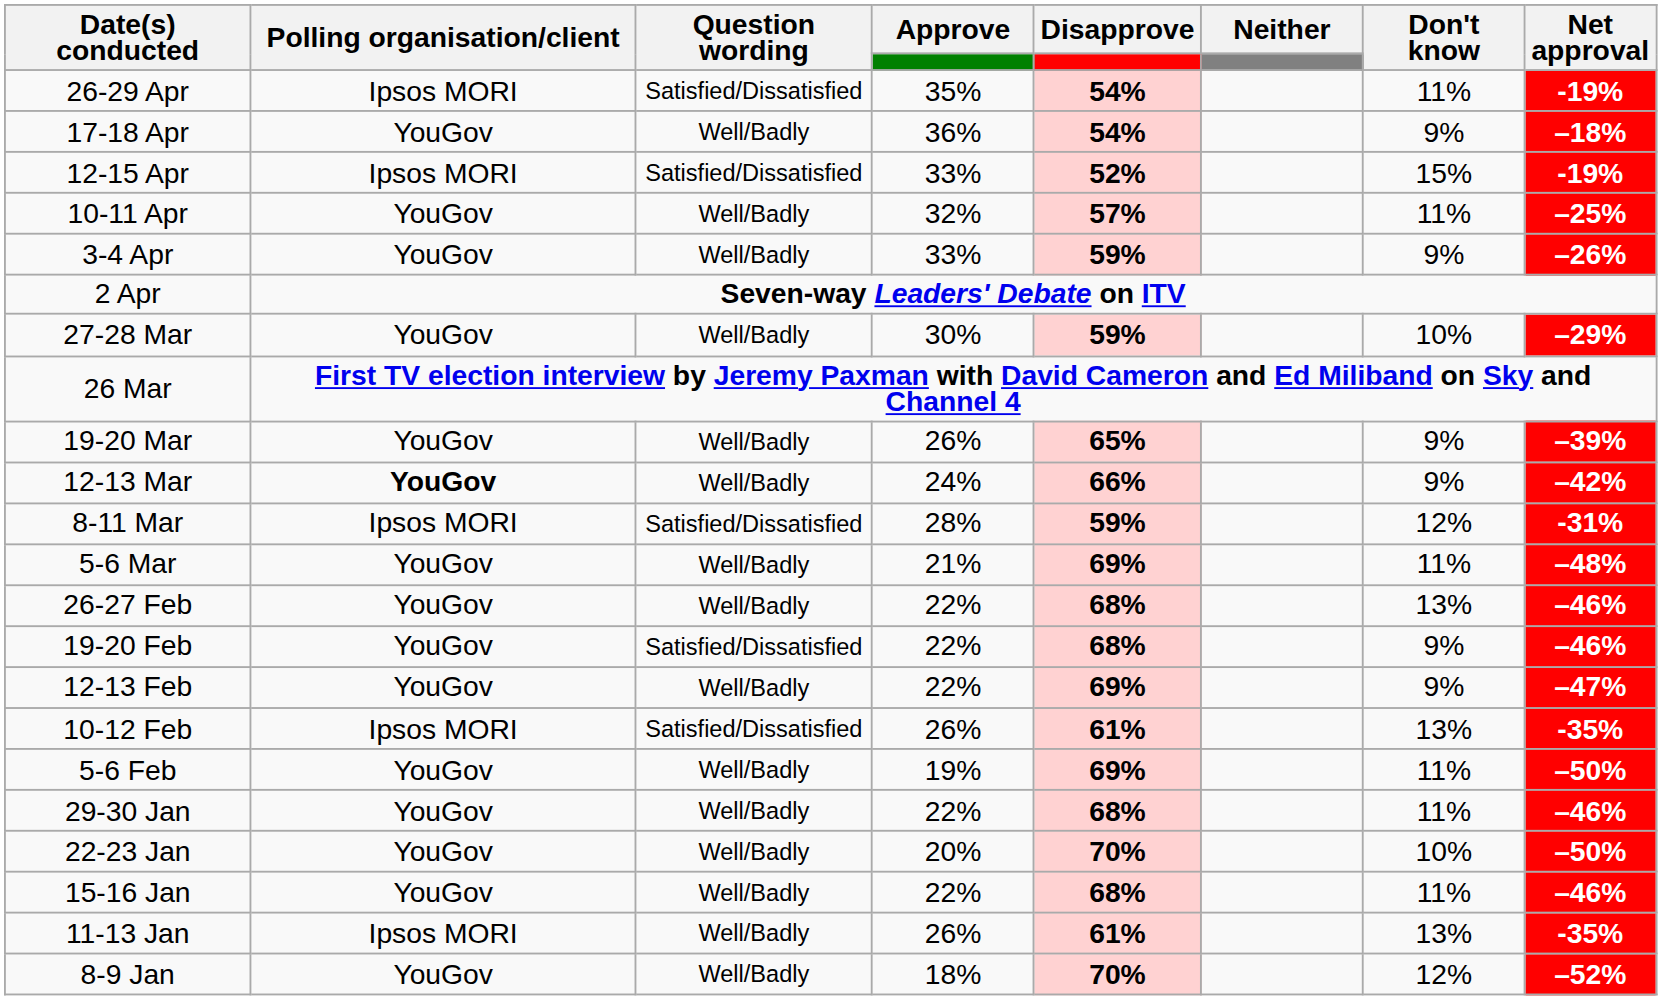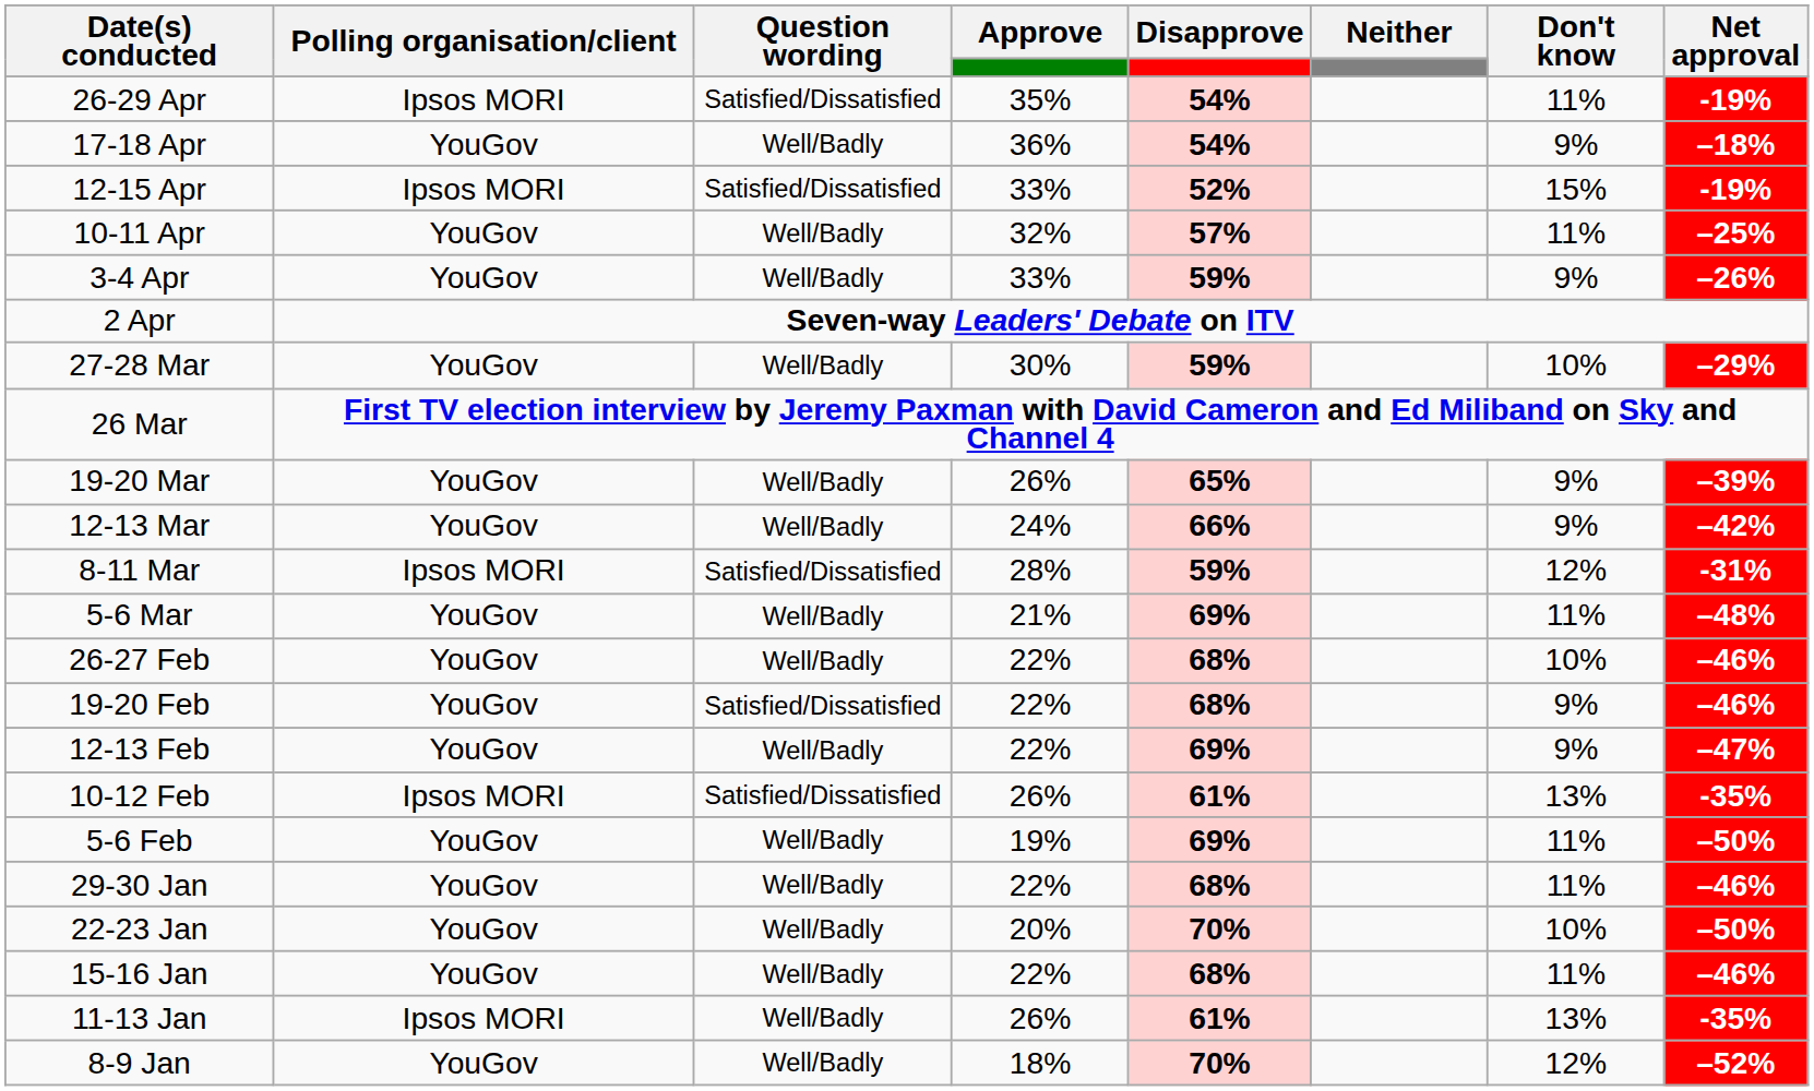 <table class="wikitable collapsible sortable" style="text-align:center;font-size:95%;line-height:14px;">
 <tr>
 <th style="width:125px;" rowspan="2">Date(s)<br>conducted</th>
 <th style="width:200px;" rowspan="2">Polling organisation/client</th>
 <th style="width:120px;" rowspan="2">Question<br>wording</th>
 <th class="unsortable" style="width:80px;">Approve</th>
 <th class="unsortable" style="width: 80px;">Disapprove</th>
 <th class="unsortable" style="width:80px;">Neither</th>
 <th class="unsortable" style="width:80px;" rowspan="2">Don't know</th>
 <th class="unsortable" style="width:20px;" rowspan="2">Net approval</th>
 </tr>
 <tr>
 <th class="unsortable" style="background:green;width:60px;"></th>
 <th class="unsortable" style="background:red;width:60px;"></th>
 <th class="unsortable" style="background:grey;width:60px;"></th>
 </tr>
 <tr>
 <td>26-29 Apr</td>
 <td>Ipsos MORI</td>
 <td><small>Satisfied/Dissatisfied</small></td>
 <td>35%</td>
 <td style="background:#FFD2D2"><strong>54%</strong></td>
 <td></td>
 <td>11%</td>
 <td style="background:red;color:white;"><strong>-19%</strong></td>
 </tr>
 <tr>
 <td>17-18 Apr</td>
 <td>YouGov</td>
 <td><small>Well/Badly</small></td>
 <td>36%</td>
 <td style="background:#FFD2D2"><strong>54%</strong></td>
 <td></td>
 <td>9%</td>
 <td style="background:red;color:white;"><strong>–18%</strong></td>
 </tr>
 <tr>
 <td>12-15 Apr</td>
 <td>Ipsos MORI</td>
 <td><small>Satisfied/Dissatisfied</small></td>
 <td>33%</td>
 <td style="background:#FFD2D2"><strong>52%</strong></td>
 <td></td>
 <td>15%</td>
 <td style="background:red;color:white;"><strong>-19%</strong></td>
 </tr>
 <tr>
 <td>10-11 Apr</td>
 <td>YouGov</td>
 <td><small>Well/Badly</small></td>
 <td>32%</td>
 <td style="background:#FFD2D2"><strong>57%</strong></td>
 <td></td>
 <td>11%</td>
 <td style="background:red;color:white;"><strong>–25%</strong></td>
 </tr>
 <tr>
 <td>3-4 Apr</td>
 <td>YouGov</td>
 <td><small>Well/Badly</small></td>
 <td>33%</td>
 <td style="background:#FFD2D2"><strong>59%</strong></td>
 <td></td>
 <td>9%</td>
 <td style="background:red;color:white;"><strong>–26%</strong></td>
 </tr>
 <tr>
 <td>2 Apr</td>
 <td colspan="7"><strong>Seven-way <em><a href='#'>Leaders' Debate</a></em> on <a href='#'>ITV</a></strong></td>
 </tr>
 <tr>
 <td>27-28 Mar</td>
 <td>YouGov</td>
 <td><small>Well/Badly</small></td>
 <td>30%</td>
 <td style="background:#FFD2D2"><strong>59%</strong></td>
 <td></td>
 <td>10%</td>
 <td style="background:red;color:white;"><strong>–29%</strong></td>
 </tr>
 <tr>
 <td>26 Mar</td>
 <td colspan="7"><strong><a href='#'>First TV election interview</a> by <a href='#'>Jeremy Paxman</a> with <a href='#'>David Cameron</a> and <a href='#'>Ed Miliband</a> on <a href='#'>Sky</a> and <a href='#'>Channel 4</a></strong></td>
 </tr>
 <tr>
 <td>19-20 Mar</td>
 <td>YouGov</td>
 <td><small>Well/Badly</small></td>
 <td>26%</td>
 <td style="background:#FFD2D2"><strong>65%</strong></td>
 <td></td>
 <td>9%</td>
 <td style="background:red;color:white;"><strong>–39%</strong></td>
 </tr>
 <tr>
 <td>12-13 Mar</td>
-<td><strong>YouGov</strong></td>
+<td>YouGov</td>
 <td><small>Well/Badly</small></td>
 <td>24%</td>
 <td style="background:#FFD2D2"><strong>66%</strong></td>
 <td></td>
 <td>9%</td>
 <td style="background:red;color:white;"><strong>–42%</strong></td>
 </tr>
 <tr>
 <td>8-11 Mar</td>
 <td>Ipsos MORI</td>
 <td><small>Satisfied/Dissatisfied</small></td>
 <td>28%</td>
 <td style="background:#FFD2D2"><strong>59%</strong></td>
 <td></td>
 <td>12%</td>
 <td style="background:red;color:white;"><strong>-31%</strong></td>
 </tr>
 <tr>
 <td>5-6 Mar</td>
 <td>YouGov</td>
 <td><small>Well/Badly</small></td>
 <td>21%</td>
 <td style="background:#FFD2D2"><strong>69%</strong></td>
 <td></td>
 <td>11%</td>
 <td style="background:red;color:white;"><strong>–48%</strong></td>
 </tr>
 <tr>
 <td>26-27 Feb</td>
 <td>YouGov</td>
 <td><small>Well/Badly</small></td>
 <td>22%</td>
 <td style="background:#FFD2D2"><strong>68%</strong></td>
 <td></td>
-<td>13%</td>
+<td>10%</td>
 <td style="background:red;color:white;"><strong>–46%</strong></td>
 </tr>
 <tr>
 <td>19-20 Feb</td>
 <td>YouGov</td>
 <td><small>Satisfied/Dissatisfied</small></td>
 <td>22%</td>
 <td style="background:#FFD2D2"><strong>68%</strong></td>
 <td></td>
 <td>9%</td>
 <td style="background:red;color:white;"><strong>–46%</strong></td>
 </tr>
 <tr>
 <td>12-13 Feb</td>
 <td>YouGov</td>
 <td><small>Well/Badly</small></td>
 <td>22%</td>
 <td style="background:#FFD2D2"><strong>69%</strong></td>
 <td></td>
 <td>9%</td>
 <td style="background:red;color:white;"><strong>–47%</strong></td>
 </tr>
 <tr>
 <td>10-12 Feb</td>
 <td>Ipsos MORI</td>
 <td><small>Satisfied/Dissatisfied</small></td>
 <td>26%</td>
 <td style="background:#FFD2D2"><strong>61%</strong></td>
 <td></td>
 <td>13%</td>
 <td style="background:red;color:white;"><strong>-35%</strong></td>
 </tr>
 <tr>
 <td>5-6 Feb</td>
 <td>YouGov</td>
 <td><small>Well/Badly</small></td>
 <td>19%</td>
 <td style="background:#FFD2D2"><strong>69%</strong></td>
 <td></td>
 <td>11%</td>
 <td style="background:red;color:white;"><strong>–50%</strong></td>
 </tr>
 <tr>
 <td>29-30 Jan</td>
 <td>YouGov</td>
 <td><small>Well/Badly</small></td>
 <td>22%</td>
 <td style="background:#FFD2D2"><strong>68%</strong></td>
 <td></td>
 <td>11%</td>
 <td style="background:red;color:white;"><strong>–46%</strong></td>
 </tr>
 <tr>
 <td>22-23 Jan</td>
 <td>YouGov</td>
 <td><small>Well/Badly</small></td>
 <td>20%</td>
 <td style="background:#FFD2D2"><strong>70%</strong></td>
 <td></td>
 <td>10%</td>
 <td style="background:red;color:white;"><strong>–50%</strong></td>
 </tr>
 <tr>
 <td>15-16 Jan</td>
 <td>YouGov</td>
 <td><small>Well/Badly</small></td>
 <td>22%</td>
 <td style="background:#FFD2D2"><strong>68%</strong></td>
 <td></td>
 <td>11%</td>
 <td style="background:red;color:white;"><strong>–46%</strong></td>
 </tr>
 <tr>
 <td>11-13 Jan</td>
 <td>Ipsos MORI</td>
 <td><small>Well/Badly</small></td>
 <td>26%</td>
 <td style="background:#FFD2D2"><strong>61%</strong></td>
 <td></td>
 <td>13%</td>
 <td style="background:red;color:white;"><strong>-35%</strong></td>
 </tr>
 <tr>
 <td>8-9 Jan</td>
 <td>YouGov</td>
 <td><small>Well/Badly</small></td>
 <td>18%</td>
 <td style="background:#FFD2D2"><strong>70%</strong></td>
 <td></td>
 <td>12%</td>
 <td style="background:red;color:white;"><strong>–52%</strong></td>
 </tr>
 </table>
